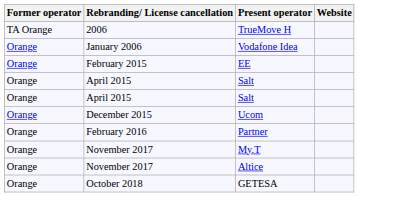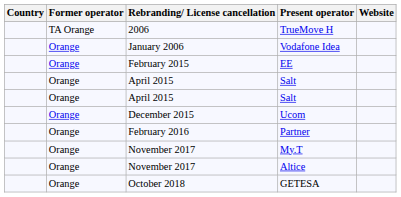 <table class="wikitable sortable" style="background:#f7f8ff; font-size:95%; border:gray solid 1px;">
 <tr style="background:#ccc; text-align:center;">
+<th>Country</th>
 <th>Former operator</th>
 <th>Rebranding/ License cancellation</th>
 <th>Present operator</th>
 <th>Website</th>
 </tr>
 <tr>
+<td></td>
 <td>TA Orange</td>
 <td>2006</td>
 <td><a href='#'>TrueMove H</a></td>
 <td></td>
 </tr>
 <tr>
+<td></td>
 <td><a href='#'>Orange</a></td>
 <td>January 2006</td>
 <td><a href='#'>Vodafone Idea</a></td>
 <td></td>
 </tr>
 <tr>
+<td></td>
 <td><a href='#'>Orange</a></td>
 <td>February 2015</td>
 <td><a href='#'>EE</a></td>
 <td></td>
 </tr>
 <tr>
+<td></td>
 <td>Orange</td>
 <td>April 2015</td>
 <td><a href='#'>Salt</a></td>
 <td></td>
 </tr>
 <tr>
+<td></td>
 <td>Orange</td>
 <td>April 2015</td>
 <td><a href='#'>Salt</a></td>
 <td></td>
 </tr>
 <tr>
+<td></td>
 <td><a href='#'>Orange</a></td>
 <td>December 2015</td>
 <td><a href='#'>Ucom</a></td>
 <td></td>
 </tr>
 <tr>
+<td></td>
 <td>Orange</td>
 <td>February 2016</td>
 <td><a href='#'>Partner</a></td>
 <td></td>
 </tr>
 <tr>
+<td></td>
 <td>Orange</td>
 <td>November 2017</td>
 <td><a href='#'>My.T</a></td>
 <td></td>
 </tr>
 <tr>
+<td></td>
 <td>Orange</td>
 <td>November 2017</td>
 <td><a href='#'>Altice</a></td>
 <td></td>
 </tr>
 <tr>
+<td></td>
 <td>Orange</td>
 <td>October 2018</td>
 <td>GETESA</td>
 <td></td>
 </tr>
 </table>
